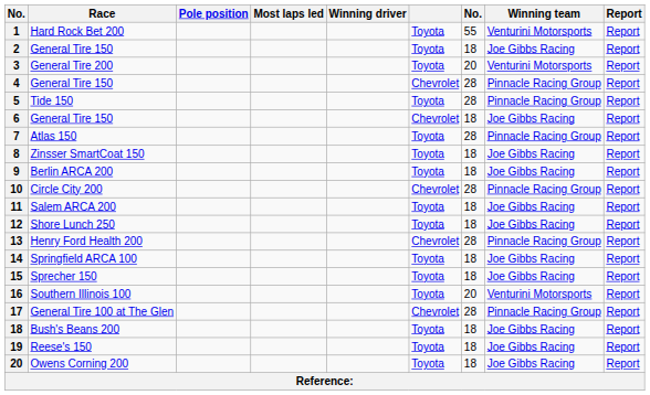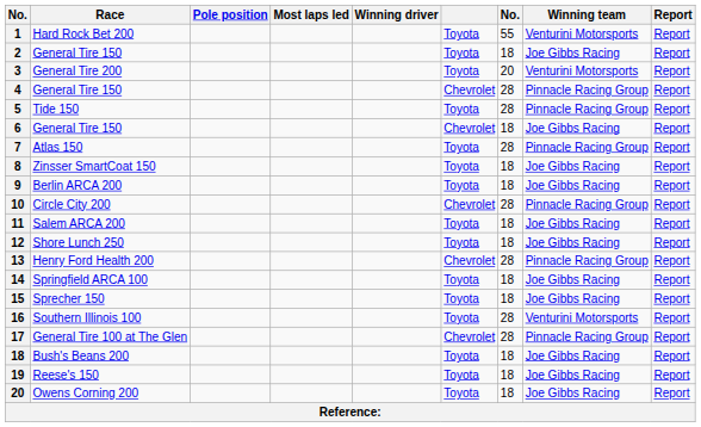 <table class="wikitable" style="font-size:95%">
 <tr>
 <th>No.</th>
 <th>Race</th>
 <th><a href='#'>Pole position</a></th>
 <th>Most laps led</th>
 <th>Winning driver</th>
 <th></th>
 <th>No.</th>
 <th>Winning team</th>
 <th>Report</th>
 </tr>
 <tr>
 <th>1</th>
 <td><a href='#'>Hard Rock Bet 200</a></td>
 <td></td>
 <td></td>
 <td></td>
 <td><a href='#'>Toyota</a></td>
 <td>55</td>
 <td><a href='#'>Venturini Motorsports</a></td>
 <td><a href='#'>Report</a></td>
 </tr>
 <tr>
 <th>2</th>
 <td><a href='#'>General Tire 150</a></td>
 <td></td>
 <td></td>
 <td></td>
 <td><a href='#'>Toyota</a></td>
 <td>18</td>
 <td><a href='#'>Joe Gibbs Racing</a></td>
 <td><a href='#'>Report</a></td>
 </tr>
 <tr>
 <th>3</th>
 <td><a href='#'>General Tire 200</a></td>
 <td></td>
 <td></td>
 <td></td>
 <td><a href='#'>Toyota</a></td>
 <td>20</td>
 <td><a href='#'>Venturini Motorsports</a></td>
 <td><a href='#'>Report</a></td>
 </tr>
 <tr>
 <th>4</th>
 <td><a href='#'>General Tire 150</a></td>
 <td></td>
 <td></td>
 <td></td>
 <td><a href='#'>Chevrolet</a></td>
 <td>28</td>
 <td><a href='#'>Pinnacle Racing Group</a></td>
 <td><a href='#'>Report</a></td>
 </tr>
 <tr>
 <th>5</th>
 <td><a href='#'>Tide 150</a></td>
 <td></td>
 <td></td>
 <td></td>
 <td><a href='#'>Toyota</a></td>
 <td>28</td>
 <td><a href='#'>Pinnacle Racing Group</a></td>
 <td><a href='#'>Report</a></td>
 </tr>
 <tr>
 <th>6</th>
 <td><a href='#'>General Tire 150</a></td>
 <td nowrap></td>
 <td></td>
 <td></td>
 <td><a href='#'>Chevrolet</a></td>
 <td>18</td>
 <td><a href='#'>Joe Gibbs Racing</a></td>
 <td><a href='#'>Report</a></td>
 </tr>
 <tr>
 <th>7</th>
 <td><a href='#'>Atlas 150</a></td>
 <td></td>
 <td></td>
 <td></td>
 <td><a href='#'>Toyota</a></td>
 <td>28</td>
 <td><a href='#'>Pinnacle Racing Group</a></td>
 <td><a href='#'>Report</a></td>
 </tr>
 <tr>
 <th>8</th>
 <td><a href='#'>Zinsser SmartCoat 150</a></td>
 <td></td>
 <td></td>
 <td></td>
 <td><a href='#'>Toyota</a></td>
 <td>18</td>
 <td><a href='#'>Joe Gibbs Racing</a></td>
 <td><a href='#'>Report</a></td>
 </tr>
 <tr>
 <th>9</th>
 <td><a href='#'>Berlin ARCA 200</a></td>
 <td></td>
 <td></td>
 <td></td>
 <td><a href='#'>Toyota</a></td>
 <td>18</td>
 <td><a href='#'>Joe Gibbs Racing</a></td>
 <td><a href='#'>Report</a></td>
 </tr>
 <tr>
 <th>10</th>
 <td><a href='#'>Circle City 200</a></td>
 <td></td>
 <td></td>
 <td></td>
 <td><a href='#'>Chevrolet</a></td>
 <td>28</td>
 <td><a href='#'>Pinnacle Racing Group</a></td>
 <td><a href='#'>Report</a></td>
 </tr>
 <tr>
 <th>11</th>
 <td><a href='#'>Salem ARCA 200</a></td>
 <td></td>
 <td></td>
 <td></td>
 <td><a href='#'>Toyota</a></td>
 <td>18</td>
 <td><a href='#'>Joe Gibbs Racing</a></td>
 <td><a href='#'>Report</a></td>
 </tr>
 <tr>
 <th>12</th>
 <td><a href='#'>Shore Lunch 250</a></td>
 <td></td>
 <td></td>
 <td></td>
 <td><a href='#'>Toyota</a></td>
 <td>18</td>
 <td><a href='#'>Joe Gibbs Racing</a></td>
 <td><a href='#'>Report</a></td>
 </tr>
 <tr>
 <th>13</th>
 <td><a href='#'>Henry Ford Health 200</a></td>
 <td nowrap></td>
 <td></td>
 <td></td>
 <td><a href='#'>Chevrolet</a></td>
 <td>28</td>
 <td><a href='#'>Pinnacle Racing Group</a></td>
 <td><a href='#'>Report</a></td>
 </tr>
 <tr>
 <th>14</th>
 <td><a href='#'>Springfield ARCA 100</a></td>
 <td></td>
 <td></td>
 <td></td>
 <td><a href='#'>Toyota</a></td>
 <td>18</td>
 <td><a href='#'>Joe Gibbs Racing</a></td>
 <td><a href='#'>Report</a></td>
 </tr>
 <tr>
 <th>15</th>
 <td><a href='#'>Sprecher 150</a></td>
 <td></td>
 <td></td>
 <td></td>
 <td><a href='#'>Toyota</a></td>
 <td>18</td>
 <td><a href='#'>Joe Gibbs Racing</a></td>
 <td><a href='#'>Report</a></td>
 </tr>
 <tr>
 <th>16</th>
 <td><a href='#'>Southern Illinois 100</a></td>
 <td></td>
 <td></td>
 <td></td>
 <td><a href='#'>Toyota</a></td>
-<td>20</td>
+<td>28</td>
 <td><a href='#'>Venturini Motorsports</a></td>
 <td><a href='#'>Report</a></td>
 </tr>
 <tr>
 <th>17</th>
 <td><a href='#'>General Tire 100 at The Glen</a></td>
 <td></td>
 <td></td>
 <td></td>
 <td><a href='#'>Chevrolet</a></td>
 <td>28</td>
 <td><a href='#'>Pinnacle Racing Group</a></td>
 <td><a href='#'>Report</a></td>
 </tr>
 <tr>
 <th>18</th>
 <td><a href='#'>Bush's Beans 200</a></td>
 <td></td>
 <td></td>
 <td></td>
 <td><a href='#'>Toyota</a></td>
 <td>18</td>
 <td><a href='#'>Joe Gibbs Racing</a></td>
 <td><a href='#'>Report</a></td>
 </tr>
 <tr>
 <th>19</th>
 <td><a href='#'>Reese's 150</a></td>
 <td></td>
 <td></td>
 <td></td>
 <td><a href='#'>Toyota</a></td>
 <td>18</td>
 <td><a href='#'>Joe Gibbs Racing</a></td>
 <td><a href='#'>Report</a></td>
 </tr>
 <tr>
 <th>20</th>
 <td><a href='#'>Owens Corning 200</a></td>
 <td></td>
 <td></td>
 <td></td>
 <td><a href='#'>Toyota</a></td>
 <td>18</td>
 <td><a href='#'>Joe Gibbs Racing</a></td>
 <td><a href='#'>Report</a></td>
 </tr>
 <tr>
 <th colspan="9">Reference:</th>
 </tr>
 </table>
